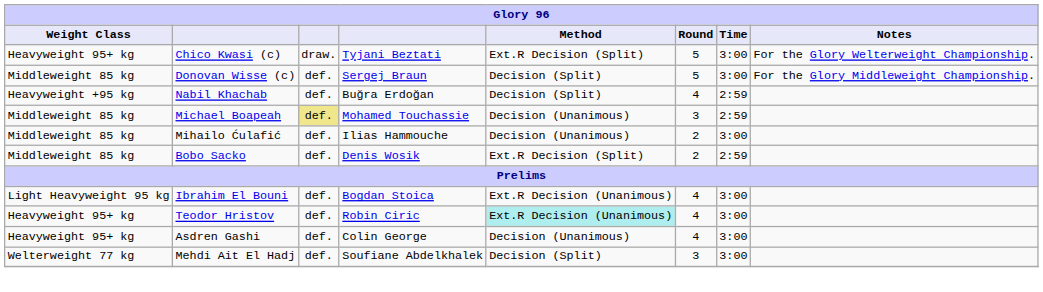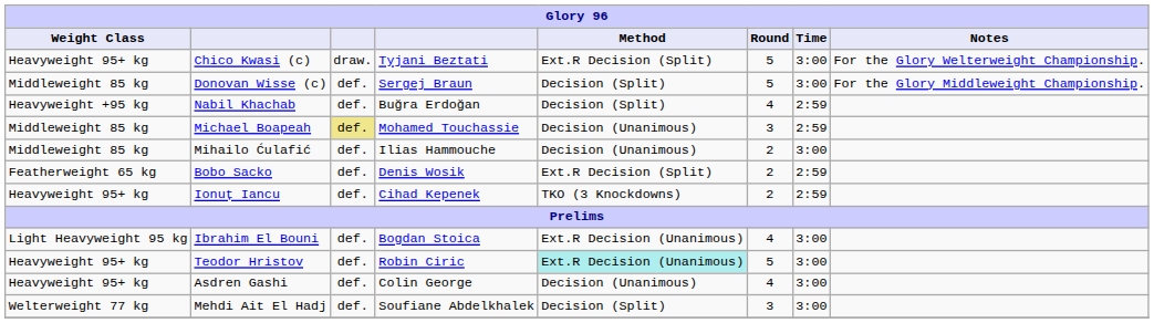 <table class="wikitable" style="font-size: 70%;">
 <tr>
 <th colspan="8" style="background-color: #ccf; color: #000080; text-align: center;"><strong>Glory 96</strong></th>
 </tr>
 <tr>
 <th colspan="1" style="background-color: #E6E8FA; color: #000000; text-align: center;">Weight Class</th>
 <th colspan="1" style="background-color: #E6E8FA; color: #000000; text-align: center;"></th>
 <th colspan="1" style="background-color: #E6E8FA; color: #000000; text-align: center;"></th>
 <th colspan="1" style="background-color: #E6E8FA; color: #000000; text-align: center;"></th>
 <th colspan="1" style="background-color: #E6E8FA; color: #000000; text-align: center;">Method</th>
 <th colspan="1" style="background-color: #E6E8FA; color: #000000; text-align: center;">Round</th>
 <th colspan="1" style="background-color: #E6E8FA; color: #000000; text-align: center;">Time</th>
 <th colspan="1" style="background-color: #E6E8FA; color: #000000; text-align: center;">Notes</th>
 </tr>
 <tr>
 <td>Heavyweight 95+ kg</td>
 <td> <a href='#'>Chico Kwasi</a> (c)</td>
 <td align=center>draw.</td>
 <td> <a href='#'>Tyjani Beztati</a></td>
 <td>Ext.R Decision (Split)</td>
 <td align=center>5</td>
 <td align=center>3:00</td>
 <td>For the <a href='#'>Glory Welterweight Championship</a>.</td>
 </tr>
 <tr>
 <td>Middleweight 85 kg</td>
 <td> <a href='#'>Donovan Wisse</a> (c)</td>
 <td align=center>def.</td>
 <td> <a href='#'>Sergej Braun</a></td>
 <td>Decision (Split)</td>
 <td align=center>5</td>
 <td align=center>3:00</td>
 <td>For the <a href='#'>Glory Middleweight Championship</a>.</td>
 </tr>
 <tr>
 <td>Heavyweight +95 kg</td>
 <td> <a href='#'>Nabil Khachab</a></td>
 <td align=center>def.</td>
 <td> Buğra Erdoğan</td>
 <td>Decision (Split)</td>
 <td align=center>4</td>
 <td align=center>2:59</td>
 <td></td>
 </tr>
 <tr>
 <td>Middleweight 85 kg</td>
 <td> <a href='#'>Michael Boapeah</a></td>
 <td align=center style="background: khaki;">def.</td>
 <td> <a href='#'>Mohamed Touchassie</a></td>
 <td>Decision (Unanimous)</td>
 <td align=center>3</td>
 <td align=center>2:59</td>
 <td></td>
 </tr>
 <tr>
 <td>Middleweight 85 kg</td>
 <td> Mihailo Ćulafić</td>
 <td align=center>def.</td>
 <td> Ilias Hammouche</td>
 <td>Decision (Unanimous)</td>
 <td align=center>2</td>
 <td align=center>3:00</td>
 <td></td>
 </tr>
 <tr>
-<td>Middleweight 85 kg</td>
+<td>Featherweight 65 kg</td>
 <td> <a href='#'>Bobo Sacko</a></td>
 <td align=center>def.</td>
 <td> <a href='#'>Denis Wosik</a></td>
 <td>Ext.R Decision (Split)</td>
+<td align=center>2</td>
+<td align=center>2:59</td>
+<td></td>
+</tr>
+<tr>
+<td>Heavyweight 95+ kg</td>
+<td> <a href='#'>Ionuț Iancu</a></td>
+<td align=center>def.</td>
+<td> <a href='#'>Cihad Kepenek</a></td>
+<td>TKO (3 Knockdowns)</td>
 <td align=center>2</td>
 <td align=center>2:59</td>
 <td></td>
 </tr>
 <tr>
 <th colspan="8" style="background-color: #ccf; color: #000080; text-align: center;"><strong>Prelims</strong></th>
 </tr>
 <tr>
 <td>Light Heavyweight 95 kg</td>
 <td> <a href='#'>Ibrahim El Bouni</a></td>
 <td align=center>def.</td>
 <td> <a href='#'>Bogdan Stoica</a></td>
 <td>Ext.R Decision (Unanimous)</td>
 <td align=center>4</td>
 <td align=center>3:00</td>
 <td></td>
 </tr>
 <tr>
 <td>Heavyweight 95+ kg</td>
 <td> <a href='#'>Teodor Hristov</a></td>
 <td align=center>def.</td>
 <td> <a href='#'>Robin Ciric</a></td>
 <td style="background: paleturquoise;">Ext.R Decision (Unanimous)</td>
-<td align=center>4</td>
+<td align=center>5</td>
 <td align=center>3:00</td>
 <td></td>
 </tr>
 <tr>
 <td>Heavyweight 95+ kg</td>
 <td> Asdren Gashi</td>
 <td align=center>def.</td>
 <td> Colin George</td>
 <td>Decision (Unanimous)</td>
 <td align=center>4</td>
 <td align=center>3:00</td>
 <td></td>
 </tr>
 <tr>
 <td>Welterweight 77 kg</td>
 <td> Mehdi Ait El Hadj</td>
 <td align=center>def.</td>
 <td> Soufiane Abdelkhalek</td>
 <td>Decision (Split)</td>
 <td align=center>3</td>
 <td align=center>3:00</td>
 <td></td>
 </tr>
 <tr>
 </tr>
 </table>
